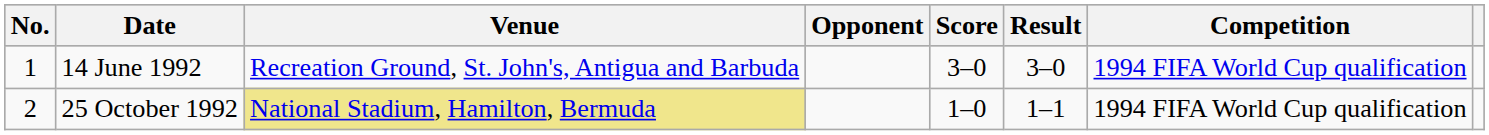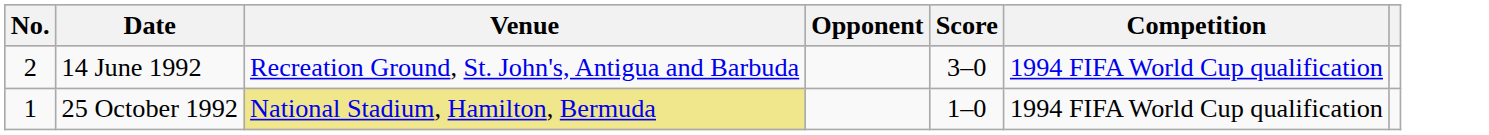 <table class="wikitable sortable">
 <tr>
 <th scope="col">No.</th>
 <th scope="col">Date</th>
 <th scope="col">Venue</th>
 <th scope="col">Opponent</th>
 <th scope="col">Score</th>
-<th scope="col">Result</th>
 <th scope="col">Competition</th>
 <th scope="col" class="unsortable"></th>
 </tr>
 <tr>
-<td style="text-align:center">1</td>
+<td style="text-align:center">2</td>
 <td>14 June 1992</td>
 <td><a href='#'>Recreation Ground</a>, <a href='#'>St. John's, Antigua and Barbuda</a></td>
 <td></td>
-<td style="text-align:center">3–0</td>
 <td style="text-align:center">3–0</td>
 <td><a href='#'>1994 FIFA World Cup qualification</a></td>
 <td></td>
 </tr>
 <tr>
-<td style="text-align:center">2</td>
+<td style="text-align:center">1</td>
 <td>25 October 1992</td>
 <td style="background: khaki;"><a href='#'>National Stadium</a>, <a href='#'>Hamilton</a>, <a href='#'>Bermuda</a></td>
 <td></td>
 <td style="text-align:center">1–0</td>
-<td style="text-align:center">1–1</td>
 <td>1994 FIFA World Cup qualification</td>
 <td></td>
 </tr>
 </table>
